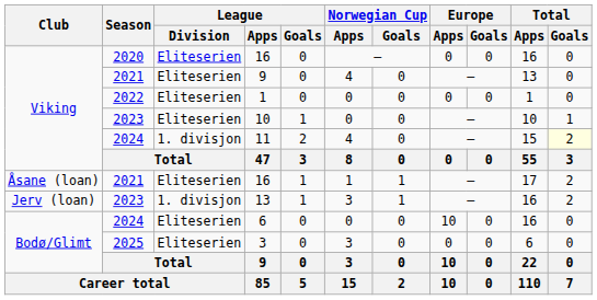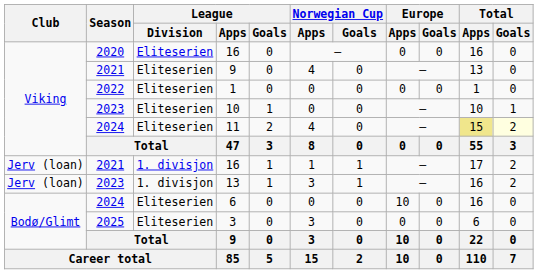 <table class="wikitable" style="text-align: center">
 <tr>
 <th rowspan="2">Club</th>
 <th rowspan="2">Season</th>
 <th colspan="3">League</th>
 <th colspan="2"><a href='#'>Norwegian Cup</a></th>
 <th colspan="2">Europe</th>
 <th colspan="2">Total</th>
 </tr>
 <tr>
 <th>Division</th>
 <th>Apps</th>
 <th>Goals</th>
 <th>Apps</th>
 <th>Goals</th>
 <th>Apps</th>
 <th>Goals</th>
 <th>Apps</th>
 <th>Goals</th>
 </tr>
 <tr>
 <td rowspan="6"><a href='#'>Viking</a></td>
 <td><a href='#'>2020</a></td>
 <td><a href='#'>Eliteserien</a></td>
 <td>16</td>
 <td>0</td>
 <td colspan="2">—</td>
 <td>0</td>
 <td>0</td>
 <td>16</td>
 <td>0</td>
 </tr>
 <tr>
 <td><a href='#'>2021</a></td>
 <td>Eliteserien</td>
 <td>9</td>
 <td>0</td>
 <td>4</td>
 <td>0</td>
 <td colspan="2">—</td>
 <td>13</td>
 <td>0</td>
 </tr>
 <tr>
 <td><a href='#'>2022</a></td>
 <td>Eliteserien</td>
 <td>1</td>
 <td>0</td>
 <td>0</td>
 <td>0</td>
 <td>0</td>
 <td>0</td>
 <td>1</td>
 <td>0</td>
 </tr>
 <tr>
 <td><a href='#'>2023</a></td>
 <td>Eliteserien</td>
 <td>10</td>
 <td>1</td>
 <td>0</td>
 <td>0</td>
 <td colspan="2">—</td>
 <td>10</td>
 <td>1</td>
 </tr>
 <tr>
 <td><a href='#'>2024</a></td>
-<td>1. divisjon</td>
+<td>Eliteserien</td>
 <td>11</td>
 <td>2</td>
 <td>4</td>
 <td>0</td>
 <td colspan="2">—</td>
-<td>15</td>
+<td style="background: khaki;">15</td>
 <td style="background: lightyellow;">2</td>
 </tr>
 <tr>
 <th colspan="2">Total</th>
 <th>47</th>
 <th>3</th>
 <th>8</th>
 <th>0</th>
 <th>0</th>
 <th>0</th>
 <th>55</th>
 <th>3</th>
 </tr>
 <tr>
-<td><a href='#'>Åsane</a> (loan)</td>
+<td><a href='#'>Jerv</a> (loan)</td>
 <td><a href='#'>2021</a></td>
-<td>Eliteserien</td>
+<td><a href='#'>1. divisjon</a></td>
 <td>16</td>
 <td>1</td>
 <td>1</td>
 <td>1</td>
 <td colspan="2">—</td>
 <td>17</td>
 <td>2</td>
 </tr>
 <tr>
 <td><a href='#'>Jerv</a> (loan)</td>
 <td><a href='#'>2023</a></td>
 <td>1. divisjon</td>
 <td>13</td>
 <td>1</td>
 <td>3</td>
 <td>1</td>
 <td colspan="2">—</td>
 <td>16</td>
 <td>2</td>
 </tr>
 <tr>
 <td rowspan="3"><a href='#'>Bodø/Glimt</a></td>
 <td><a href='#'>2024</a></td>
 <td>Eliteserien</td>
 <td>6</td>
 <td>0</td>
 <td>0</td>
 <td>0</td>
 <td>10</td>
 <td>0</td>
 <td>16</td>
 <td>0</td>
 </tr>
 <tr>
 <td><a href='#'>2025</a></td>
 <td>Eliteserien</td>
 <td>3</td>
 <td>0</td>
 <td>3</td>
 <td>0</td>
 <td>0</td>
 <td>0</td>
 <td>6</td>
 <td>0</td>
 </tr>
 <tr>
 <th colspan="2">Total</th>
 <th>9</th>
 <th>0</th>
 <th>3</th>
 <th>0</th>
 <th>10</th>
 <th>0</th>
 <th>22</th>
 <th>0</th>
 </tr>
 <tr>
 <th colspan="3">Career total</th>
 <th>85</th>
 <th>5</th>
 <th>15</th>
 <th>2</th>
 <th>10</th>
 <th>0</th>
 <th>110</th>
 <th>7</th>
 </tr>
 </table>
